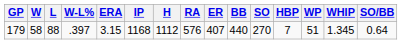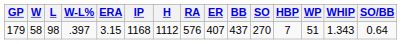 <table class="wikitable">
 <tr>
 <th><a href='#'>GP</a></th>
 <th><a href='#'>W</a></th>
 <th><a href='#'>L</a></th>
 <th><a href='#'>W-L%</a></th>
 <th><a href='#'>ERA</a></th>
 <th><a href='#'>IP</a></th>
 <th><a href='#'>H</a></th>
 <th><a href='#'>RA</a></th>
 <th><a href='#'>ER</a></th>
 <th><a href='#'>BB</a></th>
 <th><a href='#'>SO</a></th>
 <th><a href='#'>HBP</a></th>
 <th><a href='#'>WP</a></th>
 <th><a href='#'>WHIP</a></th>
 <th><a href='#'>SO/BB</a></th>
 </tr>
 <tr align=center>
 <td>179</td>
 <td>58</td>
-<td>88</td>
+<td>98</td>
 <td>.397</td>
 <td>3.15</td>
 <td>1168</td>
 <td>1112</td>
 <td>576</td>
 <td>407</td>
-<td>440</td>
+<td>437</td>
 <td>270</td>
 <td>7</td>
 <td>51</td>
-<td>1.345</td>
+<td>1.343</td>
 <td>0.64</td>
 </tr>
 </table>
